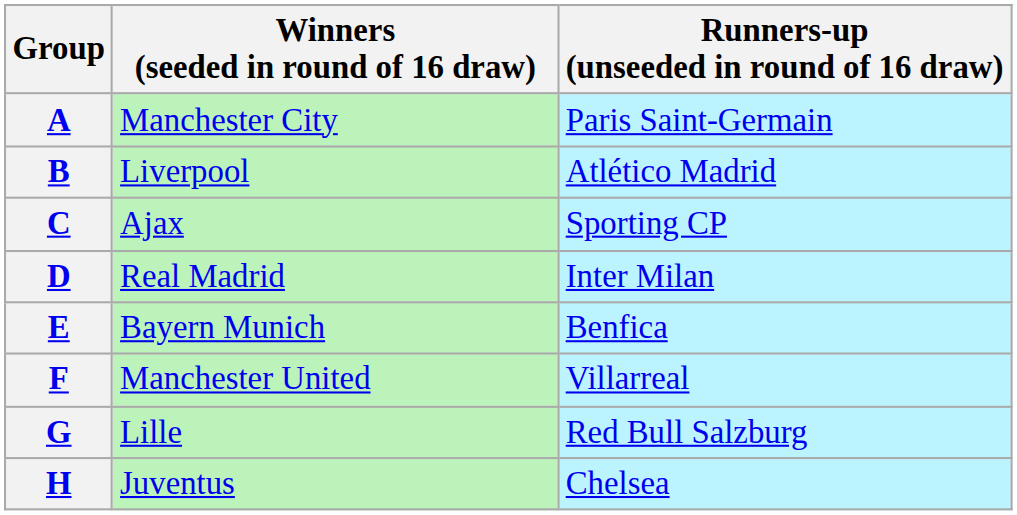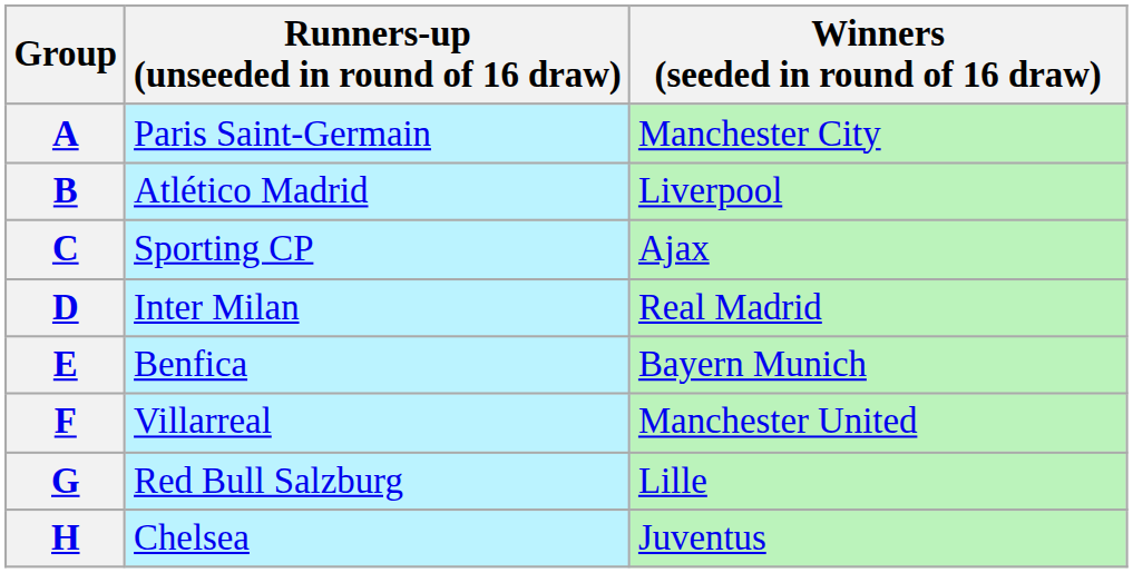 <table class="wikitable" style="white-space:nowrap">
 <tr>
 <th>Group</th>
+<th width=210>Runners-up<br>(unseeded in round of 16 draw)</th>
 <th width=210>Winners<br>(seeded in round of 16 draw)</th>
-<th width=210>Runners-up<br>(unseeded in round of 16 draw)</th>
 </tr>
 <tr>
 <th><a href='#'>A</a></th>
+<td bgcolor=#BBF3FF> <a href='#'>Paris Saint-Germain</a></td>
 <td bgcolor=#BBF3BB> <a href='#'>Manchester City</a></td>
-<td bgcolor=#BBF3FF> <a href='#'>Paris Saint-Germain</a></td>
 </tr>
 <tr>
 <th><a href='#'>B</a></th>
+<td bgcolor=#BBF3FF> <a href='#'>Atlético Madrid</a></td>
 <td bgcolor=#BBF3BB> <a href='#'>Liverpool</a></td>
-<td bgcolor=#BBF3FF> <a href='#'>Atlético Madrid</a></td>
 </tr>
 <tr>
 <th><a href='#'>C</a></th>
+<td bgcolor=#BBF3FF> <a href='#'>Sporting CP</a></td>
 <td bgcolor=#BBF3BB> <a href='#'>Ajax</a></td>
-<td bgcolor=#BBF3FF> <a href='#'>Sporting CP</a></td>
 </tr>
 <tr>
 <th><a href='#'>D</a></th>
+<td bgcolor=#BBF3FF> <a href='#'>Inter Milan</a></td>
 <td bgcolor=#BBF3BB> <a href='#'>Real Madrid</a></td>
-<td bgcolor=#BBF3FF> <a href='#'>Inter Milan</a></td>
 </tr>
 <tr>
 <th><a href='#'>E</a></th>
+<td bgcolor=#BBF3FF> <a href='#'>Benfica</a></td>
 <td bgcolor=#BBF3BB> <a href='#'>Bayern Munich</a></td>
-<td bgcolor=#BBF3FF> <a href='#'>Benfica</a></td>
 </tr>
 <tr>
 <th><a href='#'>F</a></th>
+<td bgcolor=#BBF3FF> <a href='#'>Villarreal</a></td>
 <td bgcolor=#BBF3BB> <a href='#'>Manchester United</a></td>
-<td bgcolor=#BBF3FF> <a href='#'>Villarreal</a></td>
 </tr>
 <tr>
 <th><a href='#'>G</a></th>
+<td bgcolor=#BBF3FF> <a href='#'>Red Bull Salzburg</a></td>
 <td bgcolor=#BBF3BB> <a href='#'>Lille</a></td>
-<td bgcolor=#BBF3FF> <a href='#'>Red Bull Salzburg</a></td>
 </tr>
 <tr>
 <th><a href='#'>H</a></th>
+<td bgcolor=#BBF3FF> <a href='#'>Chelsea</a></td>
 <td bgcolor=#BBF3BB> <a href='#'>Juventus</a></td>
-<td bgcolor=#BBF3FF> <a href='#'>Chelsea</a></td>
 </tr>
 </table>
